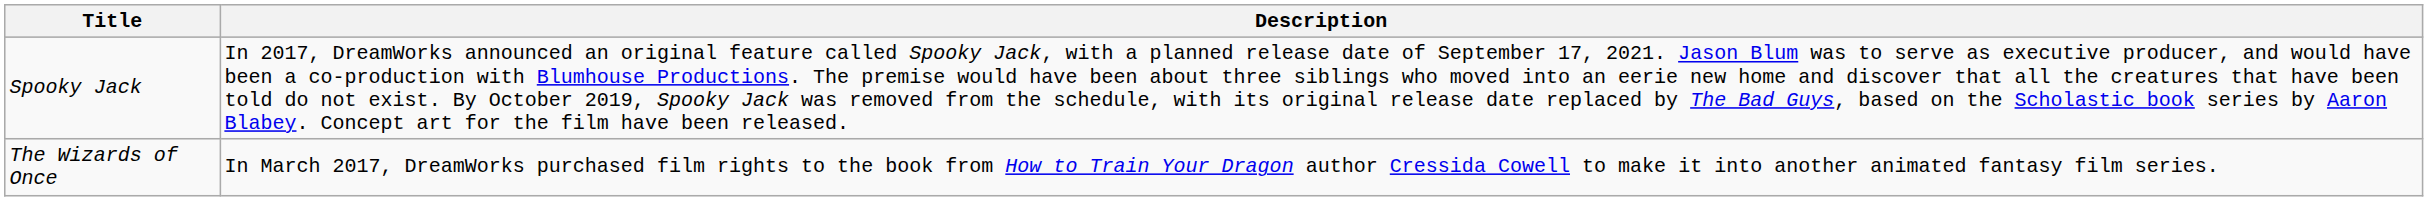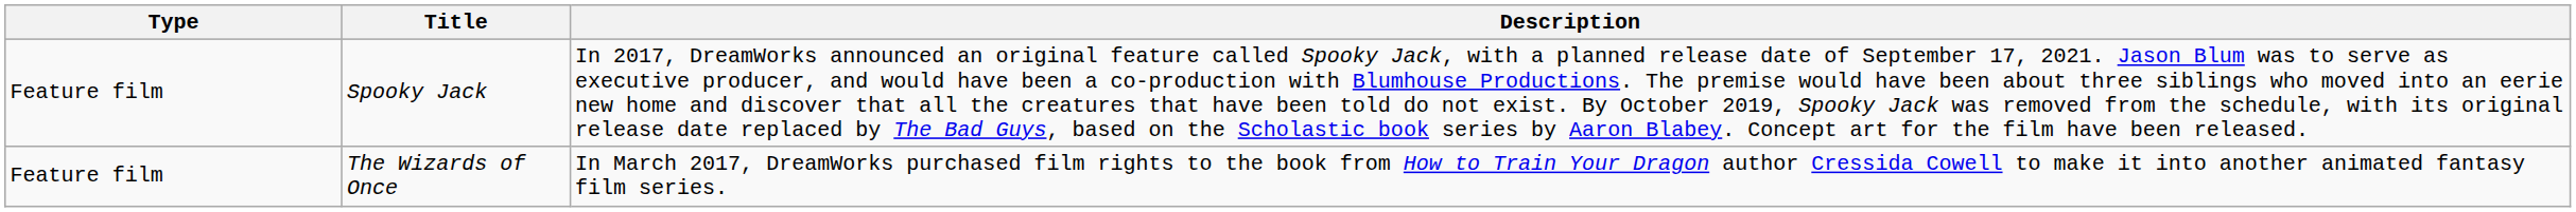 <table class="wikitable">
 <tr>
+<th style="width:150pt;">Type</th>
 <th style="width:100pt;">Title</th>
 <th>Description</th>
 </tr>
 <tr>
+<td>Feature film</td>
 <td><em>Spooky Jack</em></td>
 <td>In 2017, DreamWorks announced an original feature called <em>Spooky Jack</em>, with a planned release date of September 17, 2021. <a href='#'>Jason Blum</a> was to serve as executive producer, and would have been a co-production with <a href='#'>Blumhouse Productions</a>. The premise would have been about three siblings who moved into an eerie new home and discover that all the creatures that have been told do not exist. By October 2019, <em>Spooky Jack</em> was removed from the schedule, with its original release date replaced by <em><a href='#'>The Bad Guys</a></em>, based on the <a href='#'>Scholastic book</a> series by <a href='#'>Aaron Blabey</a>. Concept art for the film have been released.</td>
 </tr>
 <tr>
+<td>Feature film</td>
 <td><em>The Wizards of Once</em></td>
 <td>In March 2017, DreamWorks purchased film rights to the book from <em><a href='#'>How to Train Your Dragon</a></em> author <a href='#'>Cressida Cowell</a> to make it into another animated fantasy film series.</td>
 </tr>
 </table>
